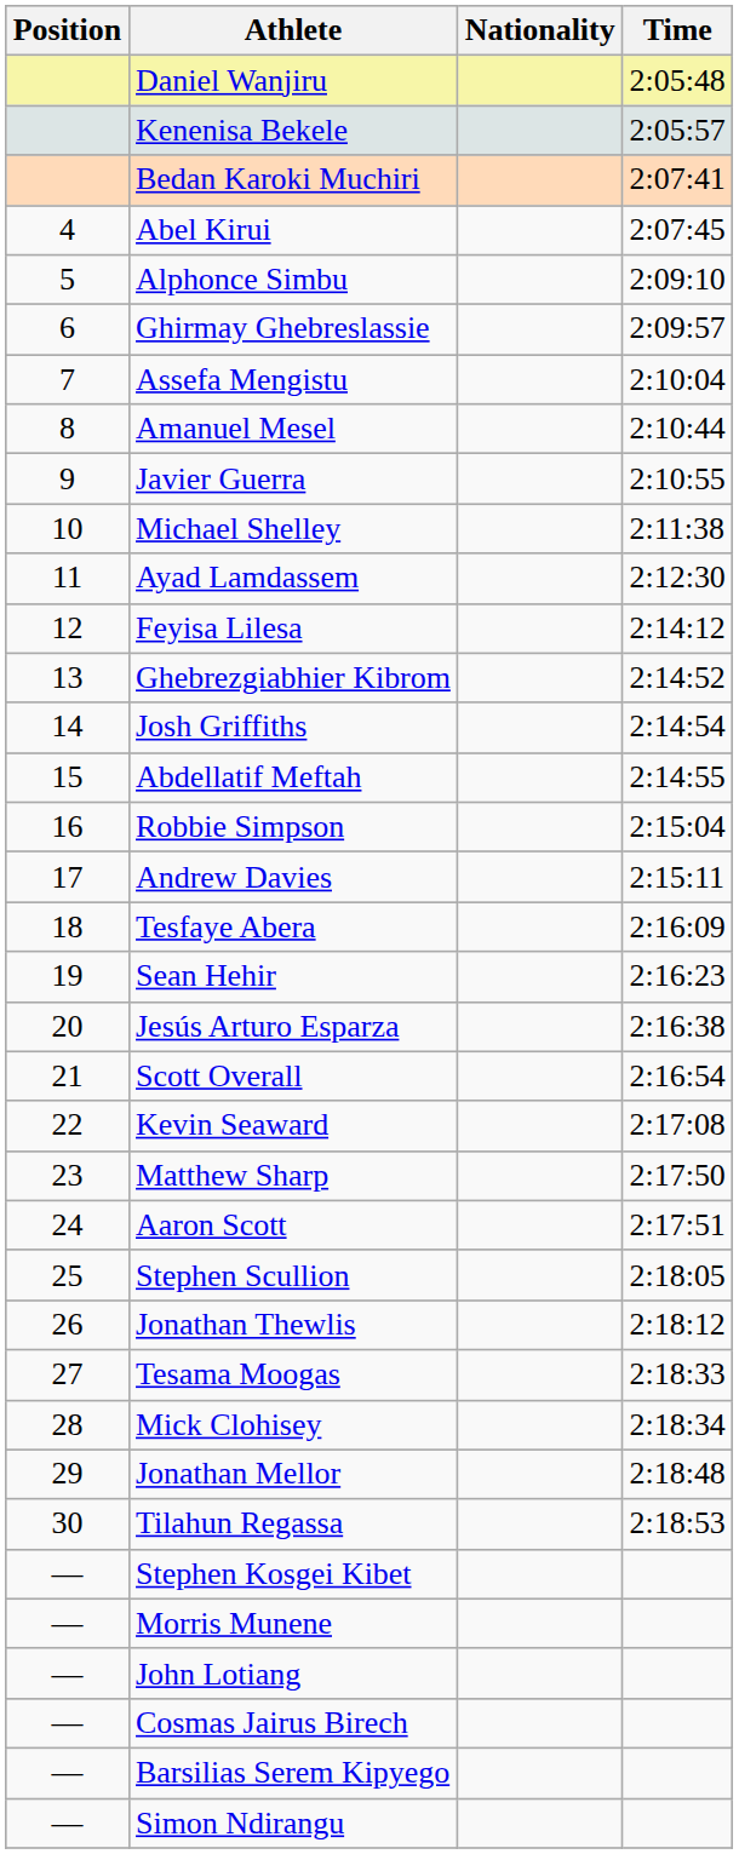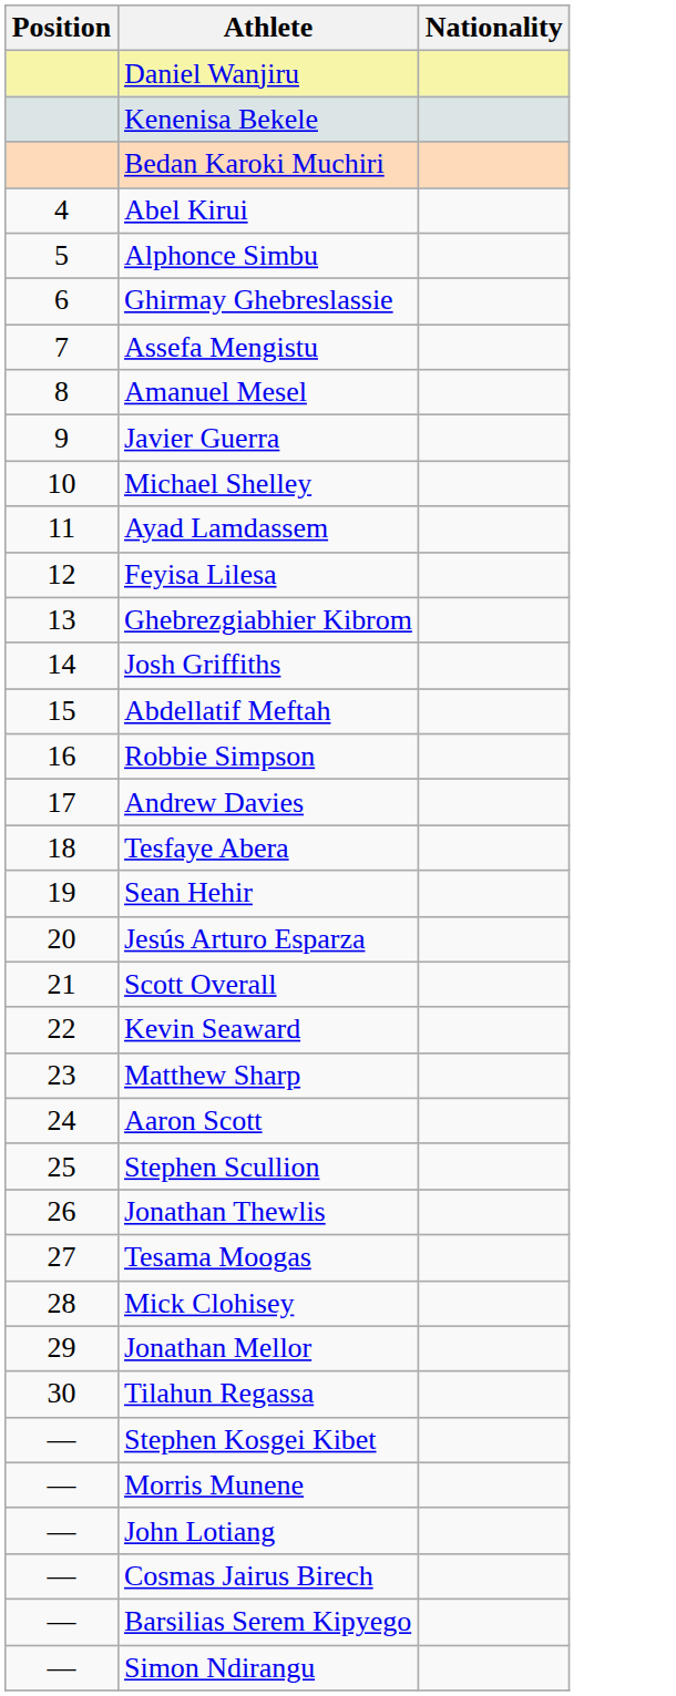 <table class="wikitable sortable">
 <tr>
 <th>Position</th>
 <th>Athlete</th>
 <th>Nationality</th>
-<th>Time</th>
 </tr>
 <tr bgcolor=#F7F6A8>
 <td align=center></td>
 <td><a href='#'>Daniel Wanjiru</a></td>
 <td></td>
-<td>2:05:48</td>
 </tr>
 <tr bgcolor=#DCE5E5>
 <td align=center></td>
 <td><a href='#'>Kenenisa Bekele</a></td>
 <td></td>
-<td>2:05:57</td>
 </tr>
 <tr bgcolor=#FFDAB9>
 <td align=center></td>
 <td><a href='#'>Bedan Karoki Muchiri</a></td>
 <td></td>
-<td>2:07:41</td>
 </tr>
 <tr>
 <td align=center>4</td>
 <td><a href='#'>Abel Kirui</a></td>
 <td></td>
-<td>2:07:45</td>
 </tr>
 <tr>
 <td align=center>5</td>
 <td><a href='#'>Alphonce Simbu</a></td>
 <td></td>
-<td>2:09:10</td>
 </tr>
 <tr>
 <td align=center>6</td>
 <td><a href='#'>Ghirmay Ghebreslassie</a></td>
 <td></td>
-<td>2:09:57</td>
 </tr>
 <tr>
 <td align=center>7</td>
 <td><a href='#'>Assefa Mengistu</a></td>
 <td></td>
-<td>2:10:04</td>
 </tr>
 <tr>
 <td align=center>8</td>
 <td><a href='#'>Amanuel Mesel</a></td>
 <td></td>
-<td>2:10:44</td>
 </tr>
 <tr>
 <td align=center>9</td>
 <td><a href='#'>Javier Guerra</a></td>
 <td></td>
-<td>2:10:55</td>
 </tr>
 <tr>
 <td align=center>10</td>
 <td><a href='#'>Michael Shelley</a></td>
 <td></td>
-<td>2:11:38</td>
 </tr>
 <tr>
 <td align=center>11</td>
 <td><a href='#'>Ayad Lamdassem</a></td>
 <td></td>
-<td>2:12:30</td>
 </tr>
 <tr>
 <td align=center>12</td>
 <td><a href='#'>Feyisa Lilesa</a></td>
 <td></td>
-<td>2:14:12</td>
 </tr>
 <tr>
 <td align=center>13</td>
 <td><a href='#'>Ghebrezgiabhier Kibrom</a></td>
 <td></td>
-<td>2:14:52</td>
 </tr>
 <tr>
 <td align=center>14</td>
 <td><a href='#'>Josh Griffiths</a></td>
 <td></td>
-<td>2:14:54</td>
 </tr>
 <tr>
 <td align=center>15</td>
 <td><a href='#'>Abdellatif Meftah</a></td>
 <td></td>
-<td>2:14:55</td>
 </tr>
 <tr>
 <td align=center>16</td>
 <td><a href='#'>Robbie Simpson</a></td>
 <td></td>
-<td>2:15:04</td>
 </tr>
 <tr>
 <td align=center>17</td>
 <td><a href='#'>Andrew Davies</a></td>
 <td></td>
-<td>2:15:11</td>
 </tr>
 <tr>
 <td align=center>18</td>
 <td><a href='#'>Tesfaye Abera</a></td>
 <td></td>
-<td>2:16:09</td>
 </tr>
 <tr>
 <td align=center>19</td>
 <td><a href='#'>Sean Hehir</a></td>
 <td></td>
-<td>2:16:23</td>
 </tr>
 <tr>
 <td align=center>20</td>
 <td><a href='#'>Jesús Arturo Esparza</a></td>
 <td></td>
-<td>2:16:38</td>
 </tr>
 <tr>
 <td align=center>21</td>
 <td><a href='#'>Scott Overall</a></td>
 <td></td>
-<td>2:16:54</td>
 </tr>
 <tr>
 <td align=center>22</td>
 <td><a href='#'>Kevin Seaward</a></td>
 <td></td>
-<td>2:17:08</td>
 </tr>
 <tr>
 <td align=center>23</td>
 <td><a href='#'>Matthew Sharp</a></td>
 <td></td>
-<td>2:17:50</td>
 </tr>
 <tr>
 <td align=center>24</td>
 <td><a href='#'>Aaron Scott</a></td>
 <td></td>
-<td>2:17:51</td>
 </tr>
 <tr>
 <td align=center>25</td>
 <td><a href='#'>Stephen Scullion</a></td>
 <td></td>
-<td>2:18:05</td>
 </tr>
 <tr>
 <td align=center>26</td>
 <td><a href='#'>Jonathan Thewlis</a></td>
 <td></td>
-<td>2:18:12</td>
 </tr>
 <tr>
 <td align=center>27</td>
 <td><a href='#'>Tesama Moogas</a></td>
 <td></td>
-<td>2:18:33</td>
 </tr>
 <tr>
 <td align=center>28</td>
 <td><a href='#'>Mick Clohisey</a></td>
 <td></td>
-<td>2:18:34</td>
 </tr>
 <tr>
 <td align=center>29</td>
 <td><a href='#'>Jonathan Mellor</a></td>
 <td></td>
-<td>2:18:48</td>
 </tr>
 <tr>
 <td align=center>30</td>
 <td><a href='#'>Tilahun Regassa</a></td>
 <td></td>
-<td>2:18:53</td>
 </tr>
 <tr>
 <td align=center>—</td>
 <td><a href='#'>Stephen Kosgei Kibet</a></td>
-<td></td>
 <td></td>
 </tr>
 <tr>
 <td align=center>—</td>
 <td><a href='#'>Morris Munene</a></td>
 <td></td>
-<td></td>
 </tr>
 <tr>
 <td align=center>—</td>
 <td><a href='#'>John Lotiang</a></td>
-<td></td>
 <td></td>
 </tr>
 <tr>
 <td align=center>—</td>
 <td><a href='#'>Cosmas Jairus Birech</a></td>
 <td></td>
-<td></td>
 </tr>
 <tr>
 <td align=center>—</td>
 <td><a href='#'>Barsilias Serem Kipyego</a></td>
-<td></td>
 <td></td>
 </tr>
 <tr>
 <td align=center>—</td>
 <td><a href='#'>Simon Ndirangu</a></td>
 <td></td>
-<td></td>
 </tr>
 </table>
